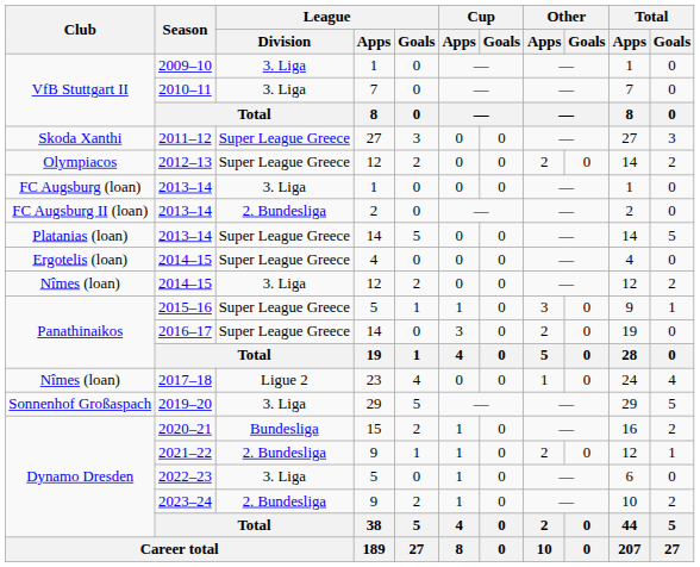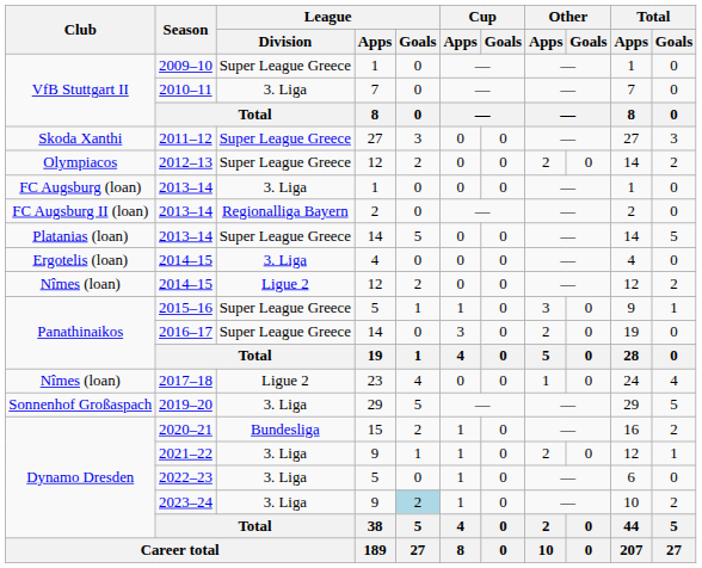 <table class="wikitable" Style="text-align: center">
 <tr>
 <th rowspan="2">Club</th>
 <th rowspan="2">Season</th>
 <th colspan="3">League</th>
 <th colspan="2">Cup</th>
 <th colspan="2">Other</th>
 <th colspan="2">Total</th>
 </tr>
 <tr>
 <th>Division</th>
 <th>Apps</th>
 <th>Goals</th>
 <th>Apps</th>
 <th>Goals</th>
 <th>Apps</th>
 <th>Goals</th>
 <th>Apps</th>
 <th>Goals</th>
 </tr>
 <tr>
 <td rowspan="3"><a href='#'>VfB Stuttgart II</a></td>
 <td><a href='#'>2009–10</a></td>
-<td><a href='#'>3. Liga</a></td>
+<td>Super League Greece</td>
 <td>1</td>
 <td>0</td>
 <td colspan="2">—</td>
 <td colspan="2">—</td>
 <td>1</td>
 <td>0</td>
 </tr>
 <tr>
 <td><a href='#'>2010–11</a></td>
 <td>3. Liga</td>
 <td>7</td>
 <td>0</td>
 <td colspan="2">—</td>
 <td colspan="2">—</td>
 <td>7</td>
 <td>0</td>
 </tr>
 <tr>
 <th colspan="2">Total</th>
 <th>8</th>
 <th>0</th>
 <th colspan="2">—</th>
 <th colspan="2">—</th>
 <th>8</th>
 <th>0</th>
 </tr>
 <tr>
 <td><a href='#'>Skoda Xanthi</a></td>
 <td><a href='#'>2011–12</a></td>
 <td><a href='#'>Super League Greece</a></td>
 <td>27</td>
 <td>3</td>
 <td>0</td>
 <td>0</td>
 <td colspan="2">—</td>
 <td>27</td>
 <td>3</td>
 </tr>
 <tr>
 <td><a href='#'>Olympiacos</a></td>
 <td><a href='#'>2012–13</a></td>
 <td>Super League Greece</td>
 <td>12</td>
 <td>2</td>
 <td>0</td>
 <td>0</td>
 <td>2</td>
 <td>0</td>
 <td>14</td>
 <td>2</td>
 </tr>
 <tr>
 <td><a href='#'>FC Augsburg</a> (loan)</td>
 <td><a href='#'>2013–14</a></td>
 <td>3. Liga</td>
 <td>1</td>
 <td>0</td>
 <td>0</td>
 <td>0</td>
 <td colspan="2">—</td>
 <td>1</td>
 <td>0</td>
 </tr>
 <tr>
 <td><a href='#'>FC Augsburg II</a> (loan)</td>
 <td><a href='#'>2013–14</a></td>
-<td><a href='#'>2. Bundesliga</a></td>
+<td><a href='#'>Regionalliga Bayern</a></td>
 <td>2</td>
 <td>0</td>
 <td colspan="2">—</td>
 <td colspan="2">—</td>
 <td>2</td>
 <td>0</td>
 </tr>
 <tr>
 <td><a href='#'>Platanias</a> (loan)</td>
 <td><a href='#'>2013–14</a></td>
 <td>Super League Greece</td>
 <td>14</td>
 <td>5</td>
 <td>0</td>
 <td>0</td>
 <td colspan="2">—</td>
 <td>14</td>
 <td>5</td>
 </tr>
 <tr>
 <td><a href='#'>Ergotelis</a> (loan)</td>
 <td><a href='#'>2014–15</a></td>
-<td>Super League Greece</td>
+<td><a href='#'>3. Liga</a></td>
 <td>4</td>
 <td>0</td>
 <td>0</td>
 <td>0</td>
 <td colspan="2">—</td>
 <td>4</td>
 <td>0</td>
 </tr>
 <tr>
 <td><a href='#'>Nîmes</a> (loan)</td>
 <td><a href='#'>2014–15</a></td>
-<td>3. Liga</td>
+<td><a href='#'>Ligue 2</a></td>
 <td>12</td>
 <td>2</td>
 <td>0</td>
 <td>0</td>
 <td colspan="2">—</td>
 <td>12</td>
 <td>2</td>
 </tr>
 <tr>
 <td rowspan="3"><a href='#'>Panathinaikos</a></td>
 <td><a href='#'>2015–16</a></td>
 <td>Super League Greece</td>
 <td>5</td>
 <td>1</td>
 <td>1</td>
 <td>0</td>
 <td>3</td>
 <td>0</td>
 <td>9</td>
 <td>1</td>
 </tr>
 <tr>
 <td><a href='#'>2016–17</a></td>
 <td>Super League Greece</td>
 <td>14</td>
 <td>0</td>
 <td>3</td>
 <td>0</td>
 <td>2</td>
 <td>0</td>
 <td>19</td>
 <td>0</td>
 </tr>
 <tr>
 <th colspan="2">Total</th>
 <th>19</th>
 <th>1</th>
 <th>4</th>
 <th>0</th>
 <th>5</th>
 <th>0</th>
 <th>28</th>
 <th>0</th>
 </tr>
 <tr>
 <td><a href='#'>Nîmes</a> (loan)</td>
 <td><a href='#'>2017–18</a></td>
 <td>Ligue 2</td>
 <td>23</td>
 <td>4</td>
 <td>0</td>
 <td>0</td>
 <td>1</td>
 <td>0</td>
 <td>24</td>
 <td>4</td>
 </tr>
 <tr>
 <td><a href='#'>Sonnenhof Großaspach</a></td>
 <td><a href='#'>2019–20</a></td>
 <td>3. Liga</td>
 <td>29</td>
 <td>5</td>
 <td colspan="2">—</td>
 <td colspan="2">—</td>
 <td>29</td>
 <td>5</td>
 </tr>
 <tr>
 <td rowspan="5"><a href='#'>Dynamo Dresden</a></td>
 <td><a href='#'>2020–21</a></td>
 <td><a href='#'>Bundesliga</a></td>
 <td>15</td>
 <td>2</td>
 <td>1</td>
 <td>0</td>
 <td colspan="2">—</td>
 <td>16</td>
 <td>2</td>
 </tr>
 <tr>
 <td><a href='#'>2021–22</a></td>
-<td><a href='#'>2. Bundesliga</a></td>
+<td>3. Liga</td>
 <td>9</td>
 <td>1</td>
 <td>1</td>
 <td>0</td>
 <td>2</td>
 <td>0</td>
 <td>12</td>
 <td>1</td>
 </tr>
 <tr>
 <td><a href='#'>2022–23</a></td>
 <td>3. Liga</td>
 <td>5</td>
 <td>0</td>
 <td>1</td>
 <td>0</td>
 <td colspan="2">—</td>
 <td>6</td>
 <td>0</td>
 </tr>
 <tr>
 <td><a href='#'>2023–24</a></td>
-<td><a href='#'>2. Bundesliga</a></td>
+<td>3. Liga</td>
 <td>9</td>
-<td>2</td>
+<td style="background: lightblue;">2</td>
 <td>1</td>
 <td>0</td>
 <td colspan="2">—</td>
 <td>10</td>
 <td>2</td>
 </tr>
 <tr>
 <th colspan="2">Total</th>
 <th>38</th>
 <th>5</th>
 <th>4</th>
 <th>0</th>
 <th>2</th>
 <th>0</th>
 <th>44</th>
 <th>5</th>
 </tr>
 <tr>
 <th colspan="3">Career total</th>
 <th>189</th>
 <th>27</th>
 <th>8</th>
 <th>0</th>
 <th>10</th>
 <th>0</th>
 <th>207</th>
 <th>27</th>
 </tr>
 </table>
